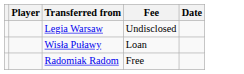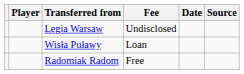 <table class="wikitable plainrowheaders sortable">
 <tr>
 <th></th>
 <th scope="col">Player</th>
 <th>Transferred from</th>
 <th style="width: 80px;">Fee</th>
 <th scope="col">Date</th>
+<th scope="col">Source</th>
 </tr>
 <tr>
 <td align="center"></td>
 <td> </td>
 <td> <a href='#'>Legia Warsaw</a></td>
 <td>Undisclosed</td>
+<td></td>
 <td></td>
 </tr>
 <tr>
 <td align="center"></td>
 <td> </td>
 <td> <a href='#'>Wisła Puławy</a></td>
 <td>Loan</td>
 <td></td>
+<td></td>
 </tr>
 <tr>
 <td align="center"></td>
 <td> </td>
 <td> <a href='#'>Radomiak Radom</a></td>
 <td>Free</td>
 <td></td>
+<td></td>
 </tr>
 </table>
